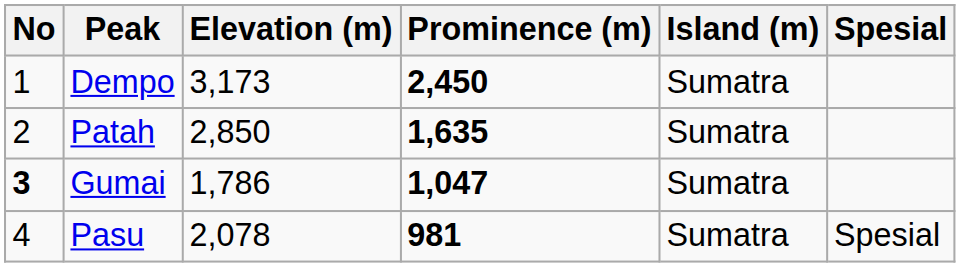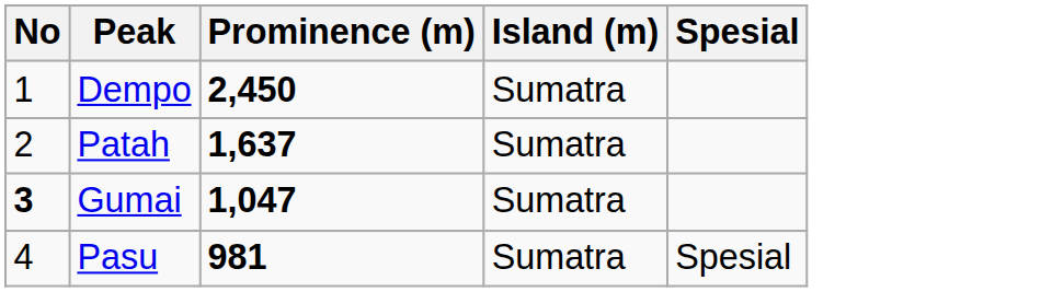 <table class="wikitable sortable">
 <tr>
 <th>No</th>
 <th>Peak</th>
-<th>Elevation (m)</th>
 <th>Prominence (m)</th>
 <th>Island (m)</th>
 <th>Spesial</th>
 </tr>
 <tr>
 <td>1</td>
 <td><a href='#'>Dempo</a></td>
-<td>3,173</td>
 <td><strong>2,450</strong></td>
 <td>Sumatra</td>
 <td></td>
 </tr>
 <tr>
 <td>2</td>
 <td><a href='#'>Patah</a></td>
-<td>2,850</td>
-<td><strong>1,635</strong></td>
+<td><strong>1,637</strong></td>
 <td>Sumatra</td>
 <td></td>
 </tr>
 <tr>
 <td><strong>3</strong></td>
 <td><a href='#'>Gumai</a></td>
-<td>1,786</td>
 <td><strong>1,047</strong></td>
 <td>Sumatra</td>
 <td></td>
 </tr>
 <tr>
 <td>4</td>
 <td><a href='#'>Pasu</a></td>
-<td>2,078</td>
 <td><strong>981</strong></td>
 <td>Sumatra</td>
 <td>Spesial</td>
 </tr>
 </table>
